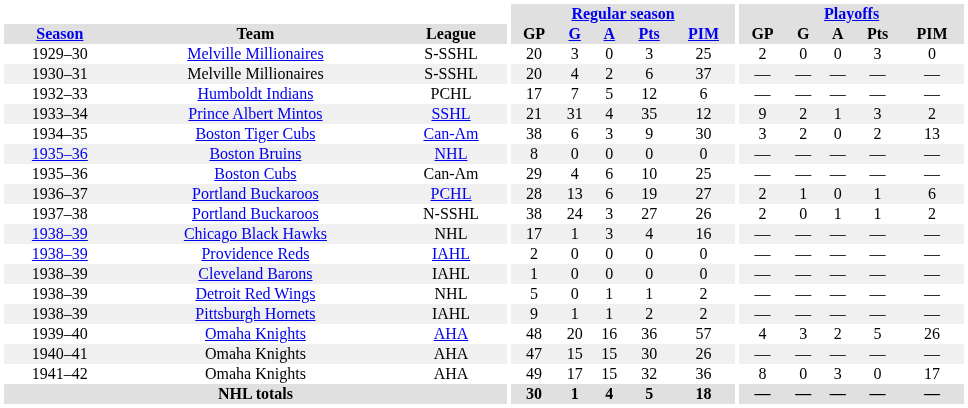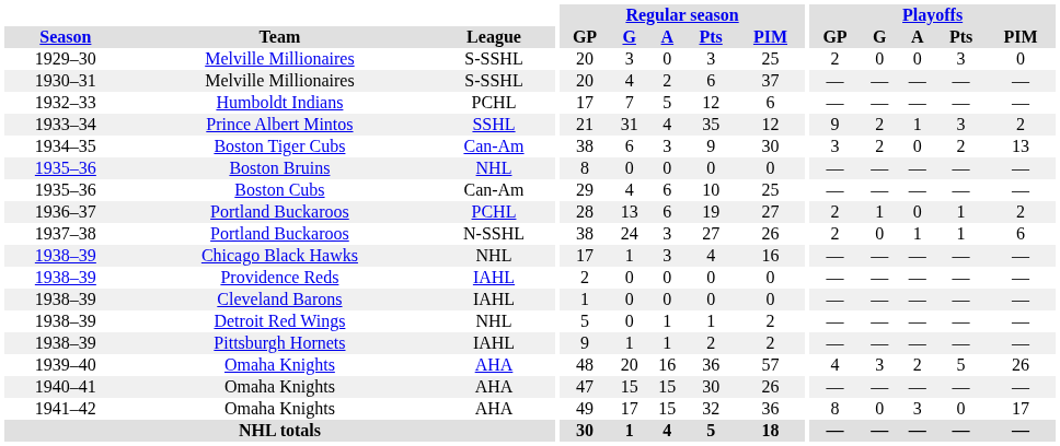 <table border="0" cellpadding="1" cellspacing="0" style="text-align:center; width:60em">
 <tr bgcolor="#e0e0e0">
 <th colspan="3" bgcolor="#ffffff"></th>
 <th rowspan="100" bgcolor="#ffffff"></th>
 <th colspan="5"><a href='#'>Regular season</a></th>
 <th rowspan="100" bgcolor="#ffffff"></th>
 <th colspan="5"><a href='#'>Playoffs</a></th>
 </tr>
 <tr bgcolor="#e0e0e0">
 <th><a href='#'>Season</a></th>
 <th>Team</th>
 <th>League</th>
 <th>GP</th>
 <th><a href='#'>G</a></th>
 <th><a href='#'>A</a></th>
 <th><a href='#'>Pts</a></th>
 <th><a href='#'>PIM</a></th>
 <th>GP</th>
 <th>G</th>
 <th>A</th>
 <th>Pts</th>
 <th>PIM</th>
 </tr>
 <tr>
 <td>1929–30</td>
 <td><a href='#'>Melville Millionaires</a></td>
 <td>S-SSHL</td>
 <td>20</td>
 <td>3</td>
 <td>0</td>
 <td>3</td>
 <td>25</td>
 <td>2</td>
 <td>0</td>
 <td>0</td>
 <td>3</td>
 <td>0</td>
 </tr>
 <tr bgcolor="#f0f0f0">
 <td>1930–31</td>
 <td>Melville Millionaires</td>
 <td>S-SSHL</td>
 <td>20</td>
 <td>4</td>
 <td>2</td>
 <td>6</td>
 <td>37</td>
 <td>—</td>
 <td>—</td>
 <td>—</td>
 <td>—</td>
 <td>—</td>
 </tr>
 <tr>
 <td>1932–33</td>
 <td><a href='#'>Humboldt Indians</a></td>
 <td>PCHL</td>
 <td>17</td>
 <td>7</td>
 <td>5</td>
 <td>12</td>
 <td>6</td>
 <td>—</td>
 <td>—</td>
 <td>—</td>
 <td>—</td>
 <td>—</td>
 </tr>
 <tr bgcolor="#f0f0f0">
 <td>1933–34</td>
 <td><a href='#'>Prince Albert Mintos</a></td>
 <td><a href='#'>SSHL</a></td>
 <td>21</td>
 <td>31</td>
 <td>4</td>
 <td>35</td>
 <td>12</td>
 <td>9</td>
 <td>2</td>
 <td>1</td>
 <td>3</td>
 <td>2</td>
 </tr>
 <tr>
 <td>1934–35</td>
 <td><a href='#'>Boston Tiger Cubs</a></td>
 <td><a href='#'>Can-Am</a></td>
 <td>38</td>
 <td>6</td>
 <td>3</td>
 <td>9</td>
 <td>30</td>
 <td>3</td>
 <td>2</td>
 <td>0</td>
 <td>2</td>
 <td>13</td>
 </tr>
 <tr bgcolor="#f0f0f0">
 <td><a href='#'>1935–36</a></td>
 <td><a href='#'>Boston Bruins</a></td>
 <td><a href='#'>NHL</a></td>
 <td>8</td>
 <td>0</td>
 <td>0</td>
 <td>0</td>
 <td>0</td>
 <td>—</td>
 <td>—</td>
 <td>—</td>
 <td>—</td>
 <td>—</td>
 </tr>
 <tr>
 <td>1935–36</td>
 <td><a href='#'>Boston Cubs</a></td>
 <td>Can-Am</td>
 <td>29</td>
 <td>4</td>
 <td>6</td>
 <td>10</td>
 <td>25</td>
 <td>—</td>
 <td>—</td>
 <td>—</td>
 <td>—</td>
 <td>—</td>
 </tr>
 <tr bgcolor="#f0f0f0">
 <td>1936–37</td>
 <td><a href='#'>Portland Buckaroos</a></td>
 <td><a href='#'>PCHL</a></td>
 <td>28</td>
 <td>13</td>
 <td>6</td>
 <td>19</td>
 <td>27</td>
 <td>2</td>
 <td>1</td>
 <td>0</td>
 <td>1</td>
-<td>6</td>
+<td>2</td>
 </tr>
 <tr>
 <td>1937–38</td>
 <td><a href='#'>Portland Buckaroos</a></td>
 <td>N-SSHL</td>
 <td>38</td>
 <td>24</td>
 <td>3</td>
 <td>27</td>
 <td>26</td>
 <td>2</td>
 <td>0</td>
 <td>1</td>
 <td>1</td>
-<td>2</td>
+<td>6</td>
 </tr>
 <tr bgcolor="#f0f0f0">
 <td><a href='#'>1938–39</a></td>
 <td><a href='#'>Chicago Black Hawks</a></td>
 <td>NHL</td>
 <td>17</td>
 <td>1</td>
 <td>3</td>
 <td>4</td>
 <td>16</td>
 <td>—</td>
 <td>—</td>
 <td>—</td>
 <td>—</td>
 <td>—</td>
 </tr>
 <tr>
 <td><a href='#'>1938–39</a></td>
 <td><a href='#'>Providence Reds</a></td>
 <td><a href='#'>IAHL</a></td>
 <td>2</td>
 <td>0</td>
 <td>0</td>
 <td>0</td>
 <td>0</td>
 <td>—</td>
 <td>—</td>
 <td>—</td>
 <td>—</td>
 <td>—</td>
 </tr>
 <tr bgcolor="#f0f0f0">
 <td>1938–39</td>
 <td><a href='#'>Cleveland Barons</a></td>
 <td>IAHL</td>
 <td>1</td>
 <td>0</td>
 <td>0</td>
 <td>0</td>
 <td>0</td>
 <td>—</td>
 <td>—</td>
 <td>—</td>
 <td>—</td>
 <td>—</td>
 </tr>
 <tr>
 <td>1938–39</td>
 <td><a href='#'>Detroit Red Wings</a></td>
 <td>NHL</td>
 <td>5</td>
 <td>0</td>
 <td>1</td>
 <td>1</td>
 <td>2</td>
 <td>—</td>
 <td>—</td>
 <td>—</td>
 <td>—</td>
 <td>—</td>
 </tr>
 <tr bgcolor="#f0f0f0">
 <td>1938–39</td>
 <td><a href='#'>Pittsburgh Hornets</a></td>
 <td>IAHL</td>
 <td>9</td>
 <td>1</td>
 <td>1</td>
 <td>2</td>
 <td>2</td>
 <td>—</td>
 <td>—</td>
 <td>—</td>
 <td>—</td>
 <td>—</td>
 </tr>
 <tr>
 <td>1939–40</td>
 <td><a href='#'>Omaha Knights</a></td>
 <td><a href='#'>AHA</a></td>
 <td>48</td>
 <td>20</td>
 <td>16</td>
 <td>36</td>
 <td>57</td>
 <td>4</td>
 <td>3</td>
 <td>2</td>
 <td>5</td>
 <td>26</td>
 </tr>
 <tr bgcolor="#f0f0f0">
 <td>1940–41</td>
 <td>Omaha Knights</td>
 <td>AHA</td>
 <td>47</td>
 <td>15</td>
 <td>15</td>
 <td>30</td>
 <td>26</td>
 <td>—</td>
 <td>—</td>
 <td>—</td>
 <td>—</td>
 <td>—</td>
 </tr>
 <tr>
 <td>1941–42</td>
 <td>Omaha Knights</td>
 <td>AHA</td>
 <td>49</td>
 <td>17</td>
 <td>15</td>
 <td>32</td>
 <td>36</td>
 <td>8</td>
 <td>0</td>
 <td>3</td>
 <td>0</td>
 <td>17</td>
 </tr>
 <tr bgcolor="#e0e0e0">
 <th colspan="3">NHL totals</th>
 <th>30</th>
 <th>1</th>
 <th>4</th>
 <th>5</th>
 <th>18</th>
 <th>—</th>
 <th>—</th>
 <th>—</th>
 <th>—</th>
 <th>—</th>
 </tr>
 </table>
